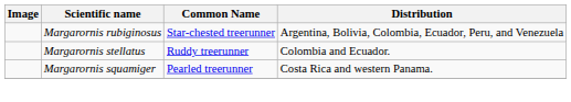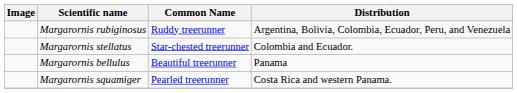 <table class="wikitable">
 <tr>
 <th>Image</th>
 <th>Scientific name</th>
 <th>Common Name</th>
 <th>Distribution</th>
 </tr>
 <tr>
 <td></td>
 <td><em>Margarornis rubiginosus</em></td>
-<td><a href='#'>Star-chested treerunner</a></td>
+<td><a href='#'>Ruddy treerunner</a></td>
 <td>Argentina, Bolivia, Colombia, Ecuador, Peru, and Venezuela</td>
 </tr>
 <tr>
 <td></td>
 <td><em>Margarornis stellatus</em></td>
-<td><a href='#'>Ruddy treerunner</a></td>
+<td><a href='#'>Star-chested treerunner</a></td>
 <td>Colombia and Ecuador.</td>
+</tr>
+<tr>
+<td></td>
+<td><em>Margarornis bellulus</em></td>
+<td><a href='#'>Beautiful treerunner</a></td>
+<td>Panama</td>
 </tr>
 <tr>
 <td></td>
 <td><em>Margarornis squamiger</em></td>
 <td><a href='#'>Pearled treerunner</a></td>
 <td>Costa Rica and western Panama.</td>
 </tr>
 <tr>
 </tr>
 </table>
